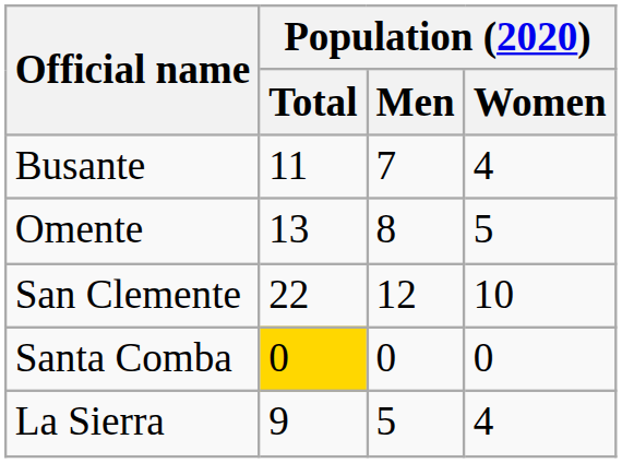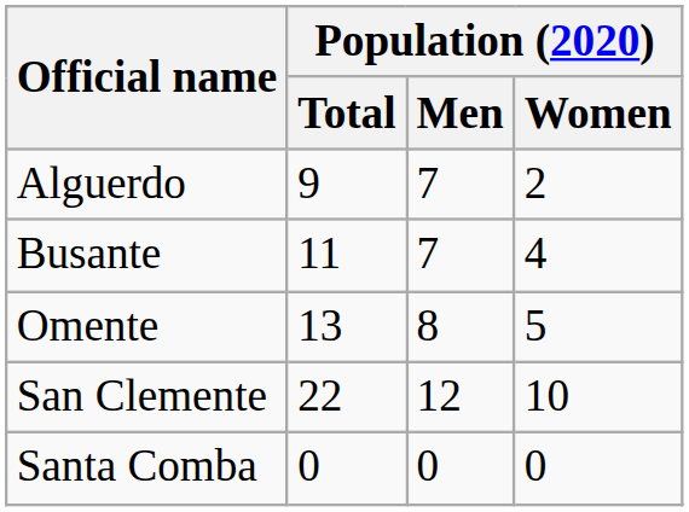 <table class="wikitable">
 <tr>
 <th rowspan="2">Official name</th>
 <th colspan="3">Population (<a href='#'>2020</a>)</th>
 </tr>
 <tr>
 <th>Total</th>
 <th>Men</th>
 <th>Women</th>
+</tr>
+<tr>
+<td>Alguerdo</td>
+<td>9</td>
+<td>7</td>
+<td>2</td>
 </tr>
 <tr>
 <td>Busante</td>
 <td>11</td>
 <td>7</td>
 <td>4</td>
 </tr>
 <tr>
 <td>Omente</td>
 <td>13</td>
 <td>8</td>
 <td>5</td>
 </tr>
 <tr>
 <td>San Clemente</td>
 <td>22</td>
 <td>12</td>
 <td>10</td>
 </tr>
 <tr>
 <td>Santa Comba</td>
-<td style="background: gold;">0</td>
+<td>0</td>
 <td>0</td>
 <td>0</td>
 </tr>
-<tr>
-<td>La Sierra</td>
-<td>9</td>
-<td>5</td>
-<td>4</td>
-</tr>
 </table>
